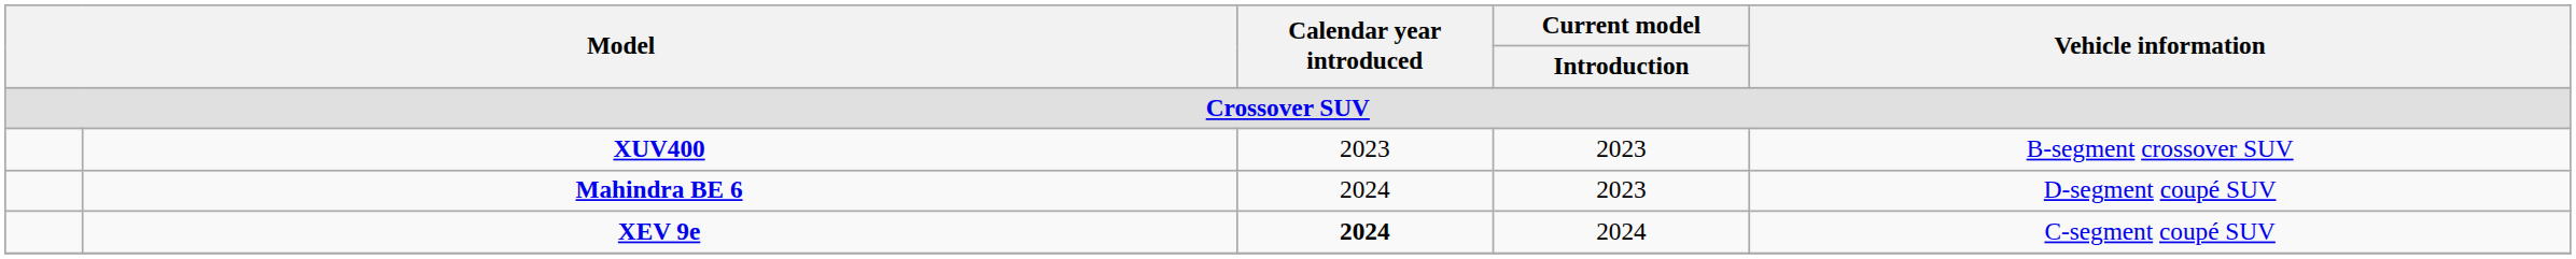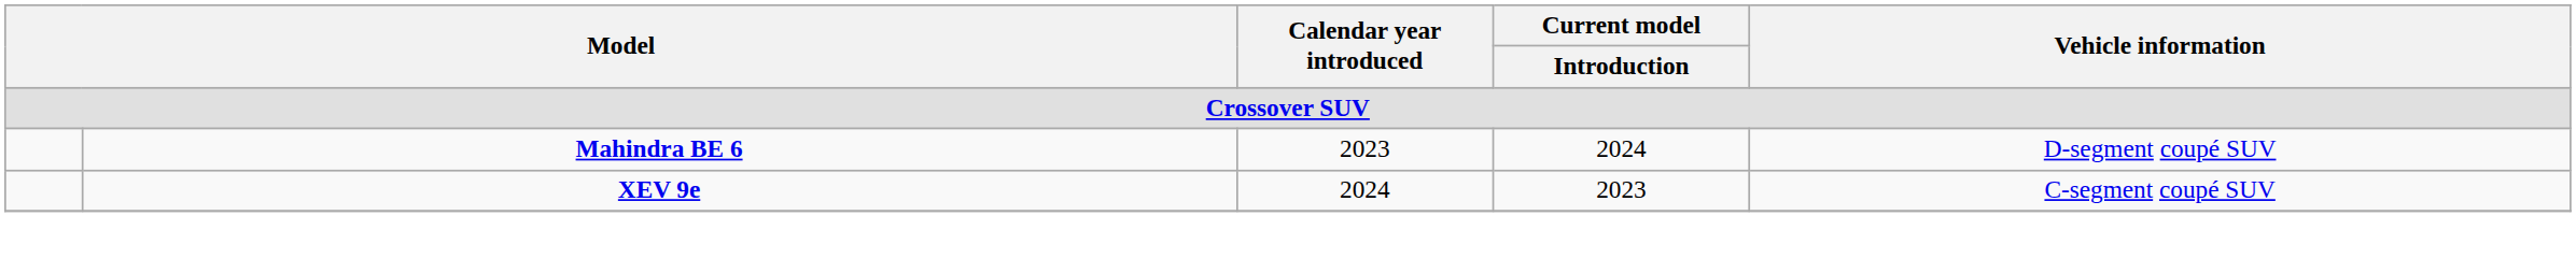 <table class="wikitable" style="text-align: center; font-size: 0.85em; width: 88%">
 <tr>
 <th colspan="2" rowspan="2">Model</th>
 <th rowspan="2" width="10%">Calendar year<br>introduced</th>
 <th>Current model</th>
 <th rowspan="2" width="32%" cellpadding="32px">Vehicle information</th>
 </tr>
 <tr>
 <th width="10%">Introduction</th>
 </tr>
 <tr bgcolor="#e0e0e0">
 <td colspan="5"><strong> <a href='#'>Crossover SUV</a></strong></td>
 </tr>
 <tr>
-<td><br></td>
-<td><strong><a href='#'>XUV400</a></strong></td>
-<td>2023</td>
-<td>2023</td>
-<td><a href='#'>B-segment</a> <a href='#'>crossover SUV</a></td>
-</tr>
-<tr>
 <td></td>
 <td><strong><a href='#'>Mahindra BE 6</a></strong></td>
+<td>2023</td>
 <td>2024</td>
-<td>2023</td>
 <td><a href='#'>D-segment</a> <a href='#'>coupé SUV</a></td>
 </tr>
 <tr>
 <td></td>
 <td><strong><a href='#'>XEV 9e</a></strong></td>
-<td><strong>2024</strong></td>
 <td>2024</td>
+<td>2023</td>
 <td><a href='#'>C-segment</a> <a href='#'>coupé SUV</a></td>
 </tr>
 <tr>
 </tr>
 </table>
